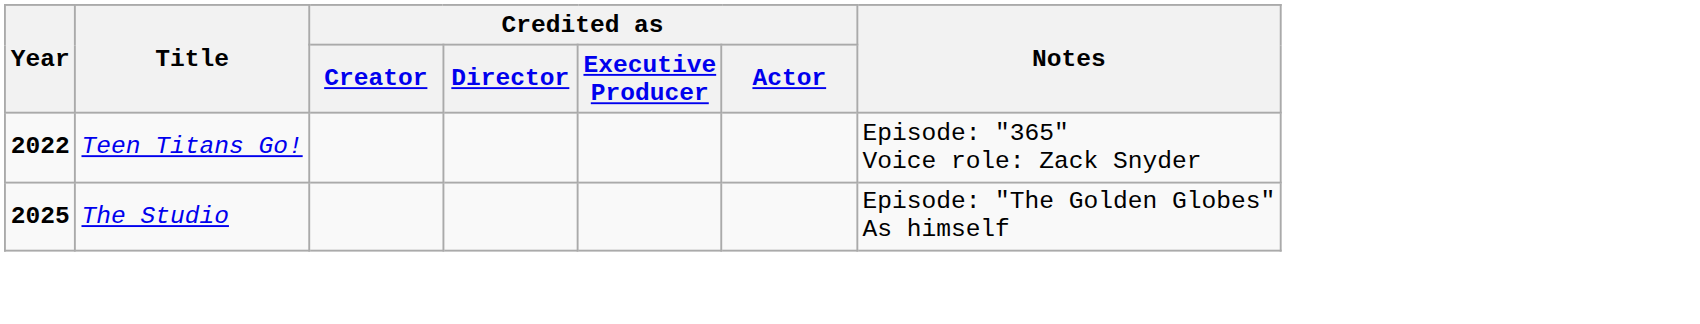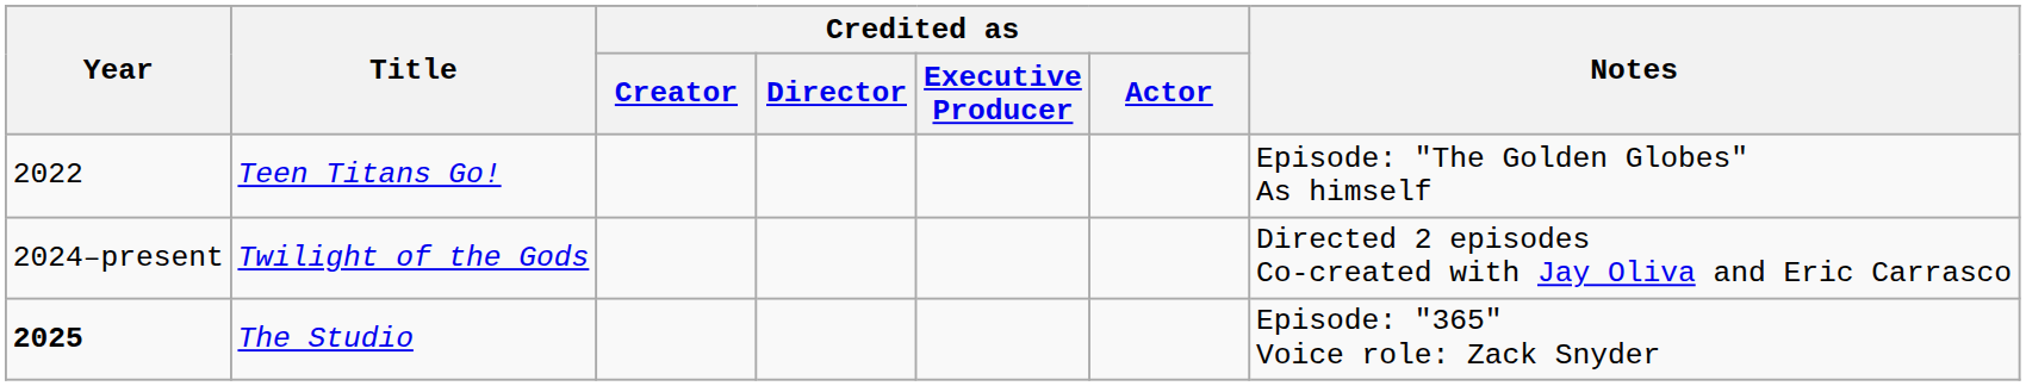 <table class="wikitable plainrowheaders">
 <tr>
 <th rowspan="2">Year</th>
 <th rowspan="2">Title</th>
 <th colspan="4">Credited as</th>
 <th rowspan="2">Notes</th>
 </tr>
 <tr>
 <th width="65"><a href='#'>Creator</a></th>
 <th width="65"><a href='#'>Director</a></th>
 <th width=65><a href='#'>Executive<br>Producer</a></th>
 <th width=65><a href='#'>Actor</a></th>
 </tr>
 <tr>
-<td><strong>2022</strong></td>
+<td>2022</td>
 <td><em><a href='#'>Teen Titans Go!</a></em></td>
 <td></td>
 <td></td>
 <td></td>
 <td></td>
-<td>Episode: "365"<br>Voice role: Zack Snyder</td>
+<td>Episode: "The Golden Globes"<br>As himself</td>
+</tr>
+<tr>
+<td>2024–present</td>
+<td><em><a href='#'>Twilight of the Gods</a></em></td>
+<td></td>
+<td></td>
+<td></td>
+<td></td>
+<td>Directed 2 episodes<br>Co-created with <a href='#'>Jay Oliva</a> and Eric Carrasco</td>
 </tr>
 <tr>
 <td><strong>2025</strong></td>
 <td><em><a href='#'>The Studio</a></em></td>
 <td></td>
 <td></td>
 <td></td>
 <td></td>
-<td>Episode: "The Golden Globes"<br>As himself</td>
+<td>Episode: "365"<br>Voice role: Zack Snyder</td>
 </tr>
 </table>
